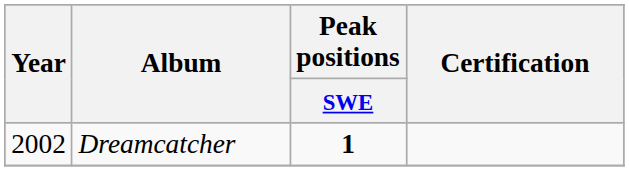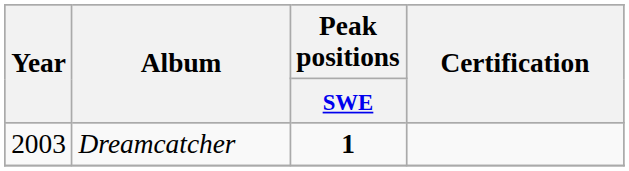 <table class="wikitable">
 <tr>
 <th align="center" rowspan="2" width="10">Year</th>
 <th align="center" rowspan="2" width="120">Album</th>
 <th align="center" colspan="1" width="20">Peak positions</th>
 <th align="center" rowspan="2" width="120">Certification</th>
 </tr>
 <tr>
 <th width="20"><small><a href='#'>SWE</a><br></small></th>
 </tr>
 <tr>
-<td>2002</td>
+<td>2003</td>
 <td><em>Dreamcatcher</em></td>
 <td style="text-align:center;"><strong>1</strong></td>
 <td></td>
 </tr>
 <tr>
 </tr>
 </table>
